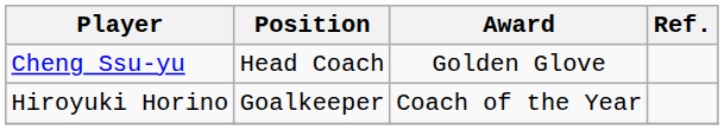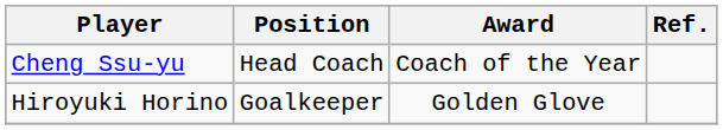 <table class="wikitable">
 <tr>
 <th>Player</th>
 <th>Position</th>
 <th>Award</th>
 <th>Ref.</th>
 </tr>
 <tr>
 <td> <a href='#'>Cheng Ssu-yu</a></td>
 <td align="center">Head Coach</td>
-<td align="center">Golden Glove</td>
+<td align="center">Coach of the Year</td>
 <td align="center"></td>
 </tr>
 <tr>
 <td> Hiroyuki Horino</td>
 <td align="center">Goalkeeper</td>
-<td align="center">Coach of the Year</td>
+<td align="center">Golden Glove</td>
 <td align="center"></td>
 </tr>
 <tr>
 </tr>
 </table>
